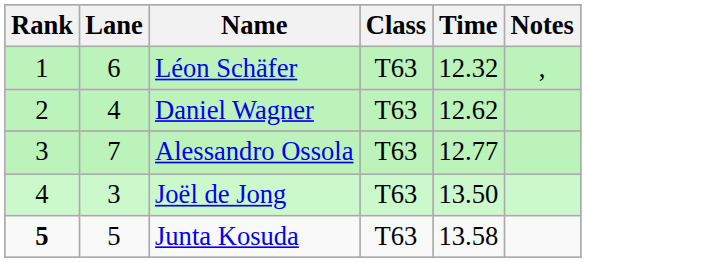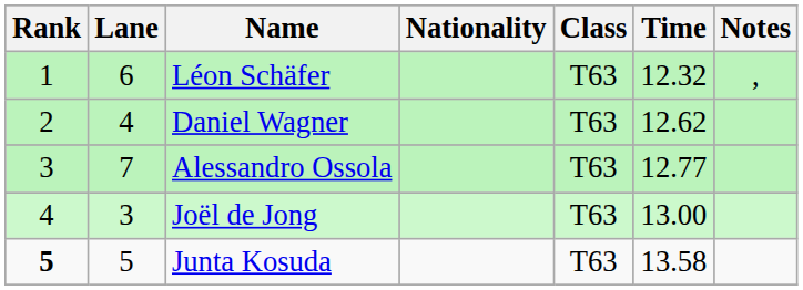 <table class="wikitable sortable" style="text-align:center">
 <tr>
 <th>Rank</th>
 <th>Lane</th>
 <th>Name</th>
+<th>Nationality</th>
 <th>Class</th>
 <th>Time</th>
 <th>Notes</th>
 </tr>
 <tr bgcolor=bbf3bb>
 <td>1</td>
 <td>6</td>
 <td align="left"><a href='#'>Léon Schäfer</a></td>
+<td align="left"></td>
 <td>T63</td>
 <td>12.32</td>
 <td>, </td>
 </tr>
 <tr bgcolor=bbf3bb>
 <td>2</td>
 <td>4</td>
 <td align="left"><a href='#'>Daniel Wagner</a></td>
+<td align="left"></td>
 <td>T63</td>
 <td>12.62</td>
 <td></td>
 </tr>
 <tr bgcolor=bbf3bb>
 <td>3</td>
 <td>7</td>
 <td align="left"><a href='#'>Alessandro Ossola</a></td>
+<td align="left"></td>
 <td>T63</td>
 <td>12.77</td>
 <td></td>
 </tr>
 <tr bgcolor=ccf9cc>
 <td>4</td>
 <td>3</td>
 <td align="left"><a href='#'>Joël de Jong</a></td>
+<td align="left"></td>
 <td>T63</td>
-<td>13.50</td>
+<td>13.00</td>
 <td></td>
 </tr>
 <tr>
 <td><strong>5</strong></td>
 <td>5</td>
 <td align="left"><a href='#'>Junta Kosuda</a></td>
+<td align="left"></td>
 <td>T63</td>
 <td>13.58</td>
 <td></td>
 </tr>
 </table>
